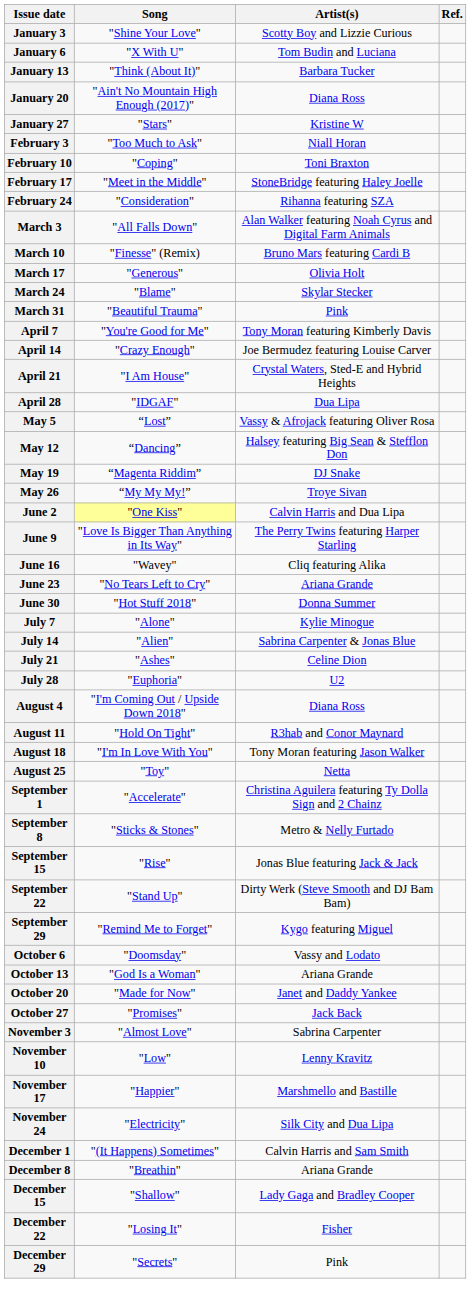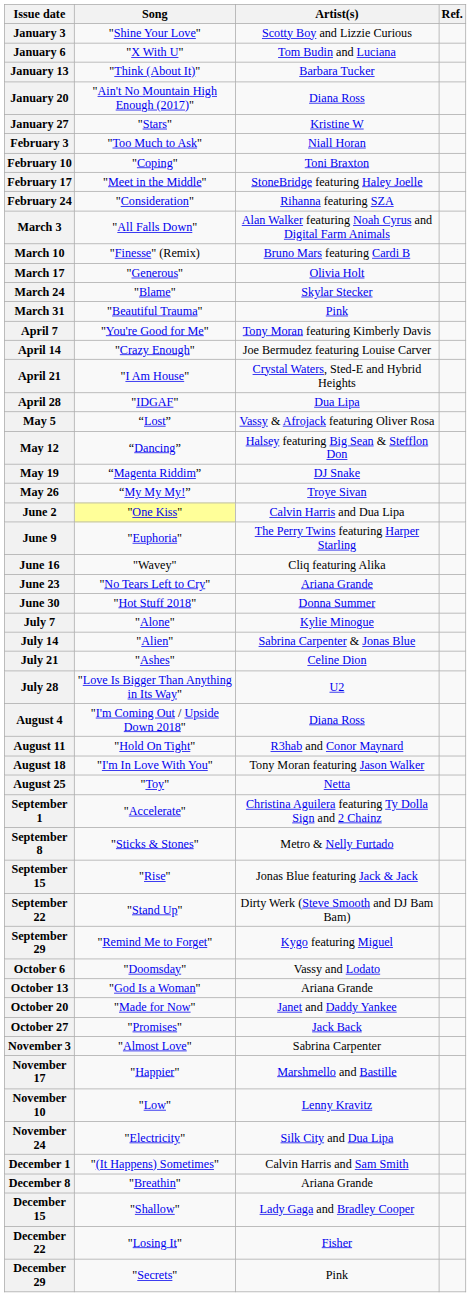 <table class="wikitable sortable plainrowheaders" style="text-align:center;">
 <tr>
 <th scope="col" class="unsortable">Issue date</th>
 <th scope="col" class="unsortable">Song</th>
 <th scope="col" class="unsortable">Artist(s)</th>
 <th scope="col" class="unsortable">Ref.</th>
 </tr>
 <tr>
 <th scope=row>January 3</th>
 <td>"<a href='#'>Shine Your Love</a>"</td>
 <td><a href='#'>Scotty Boy</a> and Lizzie Curious</td>
 <td></td>
 </tr>
 <tr>
 <th scope=row>January 6</th>
 <td>"<a href='#'>X With U</a>"</td>
 <td><a href='#'>Tom Budin</a> and <a href='#'>Luciana</a></td>
 <td></td>
 </tr>
 <tr>
 <th scope=row>January 13</th>
 <td>"<a href='#'>Think (About It)</a>"</td>
 <td><a href='#'>Barbara Tucker</a></td>
 <td></td>
 </tr>
 <tr>
 <th scope=row>January 20</th>
 <td>"<a href='#'>Ain't No Mountain High Enough (2017)</a>"</td>
 <td><a href='#'>Diana Ross</a></td>
 <td></td>
 </tr>
 <tr>
 <th scope=row>January 27</th>
 <td>"<a href='#'>Stars</a>"</td>
 <td><a href='#'>Kristine W</a></td>
 <td></td>
 </tr>
 <tr>
 <th scope=row>February 3</th>
 <td>"<a href='#'>Too Much to Ask</a>"</td>
 <td><a href='#'>Niall Horan</a></td>
 <td></td>
 </tr>
 <tr>
 <th scope=row>February 10</th>
 <td>"<a href='#'>Coping</a>"</td>
 <td><a href='#'>Toni Braxton</a></td>
 <td></td>
 </tr>
 <tr>
 <th scope=row>February 17</th>
 <td>"<a href='#'>Meet in the Middle</a>"</td>
 <td><a href='#'>StoneBridge</a> featuring <a href='#'>Haley Joelle</a></td>
 <td></td>
 </tr>
 <tr>
 <th scope=row>February 24</th>
 <td>"<a href='#'>Consideration</a>"</td>
 <td><a href='#'>Rihanna</a> featuring <a href='#'>SZA</a></td>
 <td></td>
 </tr>
 <tr>
 <th scope=row>March 3</th>
 <td>"<a href='#'>All Falls Down</a>"</td>
 <td><a href='#'>Alan Walker</a> featuring <a href='#'>Noah Cyrus</a> and <a href='#'>Digital Farm Animals</a></td>
 <td></td>
 </tr>
 <tr>
 <th scope=row>March 10</th>
 <td>"<a href='#'>Finesse</a>" (Remix)</td>
 <td><a href='#'>Bruno Mars</a> featuring <a href='#'>Cardi B</a></td>
 <td></td>
 </tr>
 <tr>
 <th scope=row>March 17</th>
 <td>"<a href='#'>Generous</a>"</td>
 <td><a href='#'>Olivia Holt</a></td>
 <td></td>
 </tr>
 <tr>
 <th scope=row>March 24</th>
 <td>"<a href='#'>Blame</a>"</td>
 <td><a href='#'>Skylar Stecker</a></td>
 <td></td>
 </tr>
 <tr>
 <th scope=row>March 31</th>
 <td>"<a href='#'>Beautiful Trauma</a>"</td>
 <td><a href='#'>Pink</a></td>
 <td></td>
 </tr>
 <tr>
 <th scope=row>April 7</th>
 <td>"<a href='#'>You're Good for Me</a>"</td>
 <td><a href='#'>Tony Moran</a> featuring Kimberly Davis</td>
 <td></td>
 </tr>
 <tr>
 <th scope=row>April 14</th>
 <td>"<a href='#'>Crazy Enough</a>"</td>
 <td>Joe Bermudez featuring Louise Carver</td>
 <td></td>
 </tr>
 <tr>
 <th scope=row>April 21</th>
 <td>"<a href='#'>I Am House</a>"</td>
 <td><a href='#'>Crystal Waters</a>, Sted-E and Hybrid Heights</td>
 <td></td>
 </tr>
 <tr>
 <th scope=row>April 28</th>
 <td>"<a href='#'>IDGAF</a>"</td>
 <td><a href='#'>Dua Lipa</a></td>
 <td></td>
 </tr>
 <tr>
 <th scope=row>May 5</th>
 <td>“<a href='#'>Lost</a>”</td>
 <td><a href='#'>Vassy</a> & <a href='#'>Afrojack</a> featuring Oliver Rosa</td>
 <td></td>
 </tr>
 <tr>
 <th scope=row>May 12</th>
 <td>“<a href='#'>Dancing</a>”</td>
 <td><a href='#'>Halsey</a> featuring <a href='#'>Big Sean</a> & <a href='#'>Stefflon Don</a></td>
 <td></td>
 </tr>
 <tr>
 <th scope=row>May 19</th>
 <td>“<a href='#'>Magenta Riddim</a>”</td>
 <td><a href='#'>DJ Snake</a></td>
 <td></td>
 </tr>
 <tr>
 <th scope=row>May 26</th>
 <td>“<a href='#'>My My My!</a>”</td>
 <td><a href='#'>Troye Sivan</a></td>
 <td></td>
 </tr>
 <tr>
 <th scope=row>June 2</th>
 <td style="background:#ff9;">"<a href='#'>One Kiss</a>" </td>
 <td><a href='#'>Calvin Harris</a> and Dua Lipa</td>
 <td></td>
 </tr>
 <tr>
 <th scope=row>June 9</th>
-<td>"<a href='#'>Love Is Bigger Than Anything in Its Way</a>"</td>
+<td>"<a href='#'>Euphoria</a>"</td>
 <td><a href='#'>The Perry Twins</a> featuring <a href='#'>Harper Starling</a></td>
 <td></td>
 </tr>
 <tr>
 <th scope=row>June 16</th>
 <td>"Wavey"</td>
 <td>Cliq featuring Alika</td>
 <td></td>
 </tr>
 <tr>
 <th scope=row>June 23</th>
 <td>"<a href='#'>No Tears Left to Cry</a>"</td>
 <td><a href='#'>Ariana Grande</a></td>
 <td></td>
 </tr>
 <tr>
 <th scope=row>June 30</th>
 <td>"<a href='#'>Hot Stuff 2018</a>"</td>
 <td><a href='#'>Donna Summer</a></td>
 <td></td>
 </tr>
 <tr>
 <th scope=row>July 7</th>
 <td>"<a href='#'>Alone</a>"</td>
 <td><a href='#'>Kylie Minogue</a></td>
 <td></td>
 </tr>
 <tr>
 <th scope=row>July 14</th>
 <td>"<a href='#'>Alien</a>"</td>
 <td><a href='#'>Sabrina Carpenter</a> & <a href='#'>Jonas Blue</a></td>
 <td></td>
 </tr>
 <tr>
 <th scope=row>July 21</th>
 <td>"<a href='#'>Ashes</a>"</td>
 <td><a href='#'>Celine Dion</a></td>
 <td></td>
 </tr>
 <tr>
 <th scope=row>July 28</th>
-<td>"<a href='#'>Euphoria</a>"</td>
+<td>"<a href='#'>Love Is Bigger Than Anything in Its Way</a>"</td>
 <td><a href='#'>U2</a></td>
 <td></td>
 </tr>
 <tr>
 <th scope=row>August 4</th>
 <td>"<a href='#'>I'm Coming Out</a> / <a href='#'>Upside Down 2018</a>"</td>
 <td><a href='#'>Diana Ross</a></td>
 <td></td>
 </tr>
 <tr>
 <th scope=row>August 11</th>
 <td>"<a href='#'>Hold On Tight</a>"</td>
 <td><a href='#'>R3hab</a> and <a href='#'>Conor Maynard</a></td>
 <td></td>
 </tr>
 <tr>
 <th scope=row>August 18</th>
 <td>"<a href='#'>I'm In Love With You</a>"</td>
 <td>Tony Moran featuring <a href='#'>Jason Walker</a></td>
 <td></td>
 </tr>
 <tr>
 <th scope=row>August 25</th>
 <td>"<a href='#'>Toy</a>"</td>
 <td><a href='#'>Netta</a></td>
 <td></td>
 </tr>
 <tr>
 <th scope=row>September 1</th>
 <td>"<a href='#'>Accelerate</a>"</td>
 <td><a href='#'>Christina Aguilera</a> featuring <a href='#'>Ty Dolla Sign</a> and <a href='#'>2 Chainz</a></td>
 <td></td>
 </tr>
 <tr>
 <th scope=row>September 8</th>
 <td>"<a href='#'>Sticks & Stones</a>"</td>
 <td>Metro & <a href='#'>Nelly Furtado</a></td>
 <td></td>
 </tr>
 <tr>
 <th scope=row>September 15</th>
 <td>"<a href='#'>Rise</a>"</td>
 <td>Jonas Blue featuring <a href='#'>Jack & Jack</a></td>
 <td></td>
 </tr>
 <tr>
 <th scope=row>September 22</th>
 <td>"<a href='#'>Stand Up</a>"</td>
 <td>Dirty Werk (<a href='#'>Steve Smooth</a> and DJ Bam Bam)</td>
 <td></td>
 </tr>
 <tr>
 <th scope=row>September 29</th>
 <td>"<a href='#'>Remind Me to Forget</a>"</td>
 <td><a href='#'>Kygo</a> featuring <a href='#'>Miguel</a></td>
 <td></td>
 </tr>
 <tr>
 <th scope=row>October 6</th>
 <td>"<a href='#'>Doomsday</a>"</td>
 <td>Vassy and <a href='#'>Lodato</a></td>
 <td></td>
 </tr>
 <tr>
 <th scope=row>October 13</th>
 <td>"<a href='#'>God Is a Woman</a>"</td>
 <td>Ariana Grande</td>
 <td></td>
 </tr>
 <tr>
 <th scope=row>October 20</th>
 <td>"<a href='#'>Made for Now</a>"</td>
 <td><a href='#'>Janet</a> and <a href='#'>Daddy Yankee</a></td>
 <td></td>
 </tr>
 <tr>
 <th scope=row>October 27</th>
 <td>"<a href='#'>Promises</a>"</td>
 <td><a href='#'>Jack Back</a></td>
 <td></td>
 </tr>
 <tr>
 <th scope=row>November 3</th>
 <td>"<a href='#'>Almost Love</a>"</td>
 <td>Sabrina Carpenter</td>
 <td></td>
 </tr>
 <tr>
+<th scope=row>November 17</th>
+<td>"<a href='#'>Happier</a>"</td>
+<td><a href='#'>Marshmello</a> and <a href='#'>Bastille</a></td>
+<td></td>
+</tr>
+<tr>
 <th scope=row>November 10</th>
 <td>"<a href='#'>Low</a>"</td>
 <td><a href='#'>Lenny Kravitz</a></td>
-<td></td>
-</tr>
-<tr>
-<th scope=row>November 17</th>
-<td>"<a href='#'>Happier</a>"</td>
-<td><a href='#'>Marshmello</a> and <a href='#'>Bastille</a></td>
 <td></td>
 </tr>
 <tr>
 <th scope=row>November 24</th>
 <td>"<a href='#'>Electricity</a>"</td>
 <td><a href='#'>Silk City</a> and <a href='#'>Dua Lipa</a></td>
 <td></td>
 </tr>
 <tr>
 <th scope=row>December 1</th>
 <td>"<a href='#'>(It Happens) Sometimes</a>"</td>
 <td>Calvin Harris and <a href='#'>Sam Smith</a></td>
 <td></td>
 </tr>
 <tr>
 <th scope=row>December 8</th>
 <td>"<a href='#'>Breathin</a>"</td>
 <td>Ariana Grande</td>
 <td></td>
 </tr>
 <tr>
 <th scope=row>December 15</th>
 <td>"<a href='#'>Shallow</a>"</td>
 <td><a href='#'>Lady Gaga</a> and <a href='#'>Bradley Cooper</a></td>
 <td></td>
 </tr>
 <tr>
 <th scope=row>December 22</th>
 <td>"<a href='#'>Losing It</a>"</td>
 <td><a href='#'>Fisher</a></td>
 <td></td>
 </tr>
 <tr>
 <th scope=row>December 29</th>
 <td>"<a href='#'>Secrets</a>"</td>
 <td>Pink</td>
 <td></td>
 </tr>
 </table>
